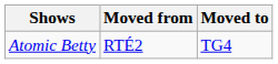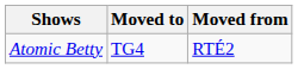 <table class="wikitable">
 <tr>
 <th>Shows</th>
+<th>Moved to</th>
 <th>Moved from</th>
-<th>Moved to</th>
 </tr>
 <tr>
 <td><em><a href='#'>Atomic Betty</a></em></td>
+<td><a href='#'>TG4</a></td>
 <td><a href='#'>RTÉ2</a></td>
-<td><a href='#'>TG4</a></td>
 </tr>
 </table>
